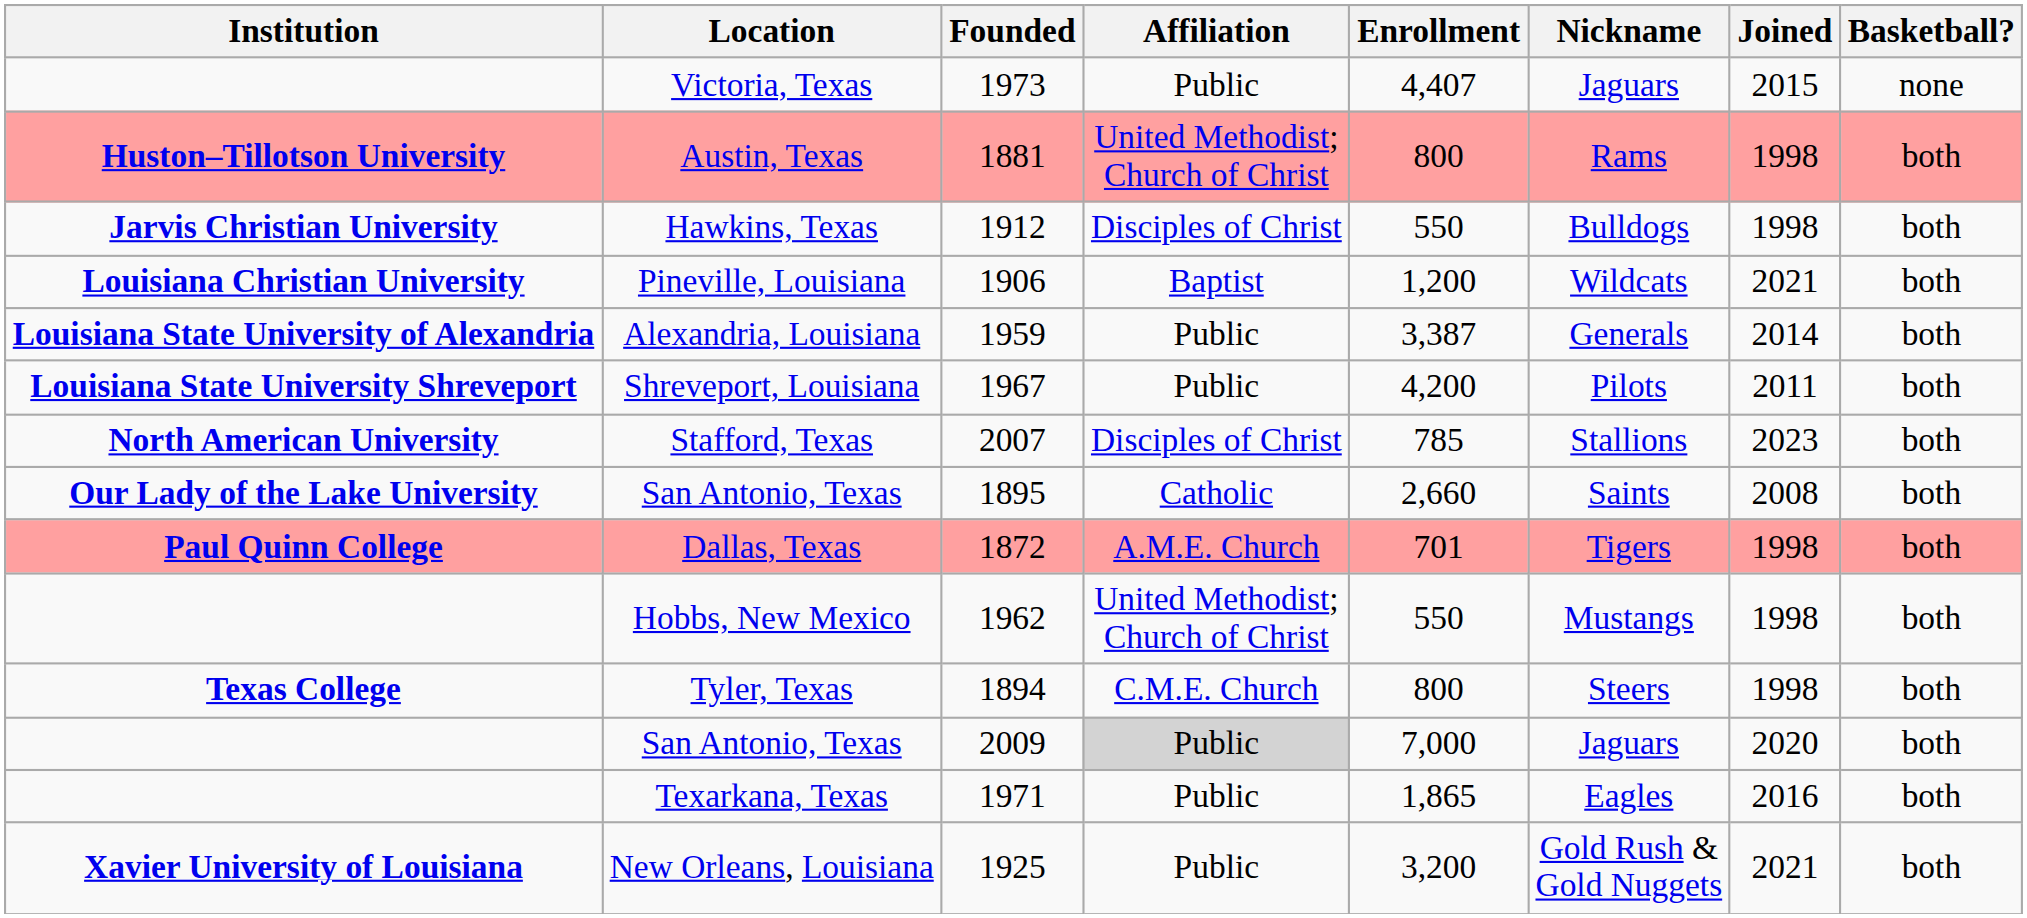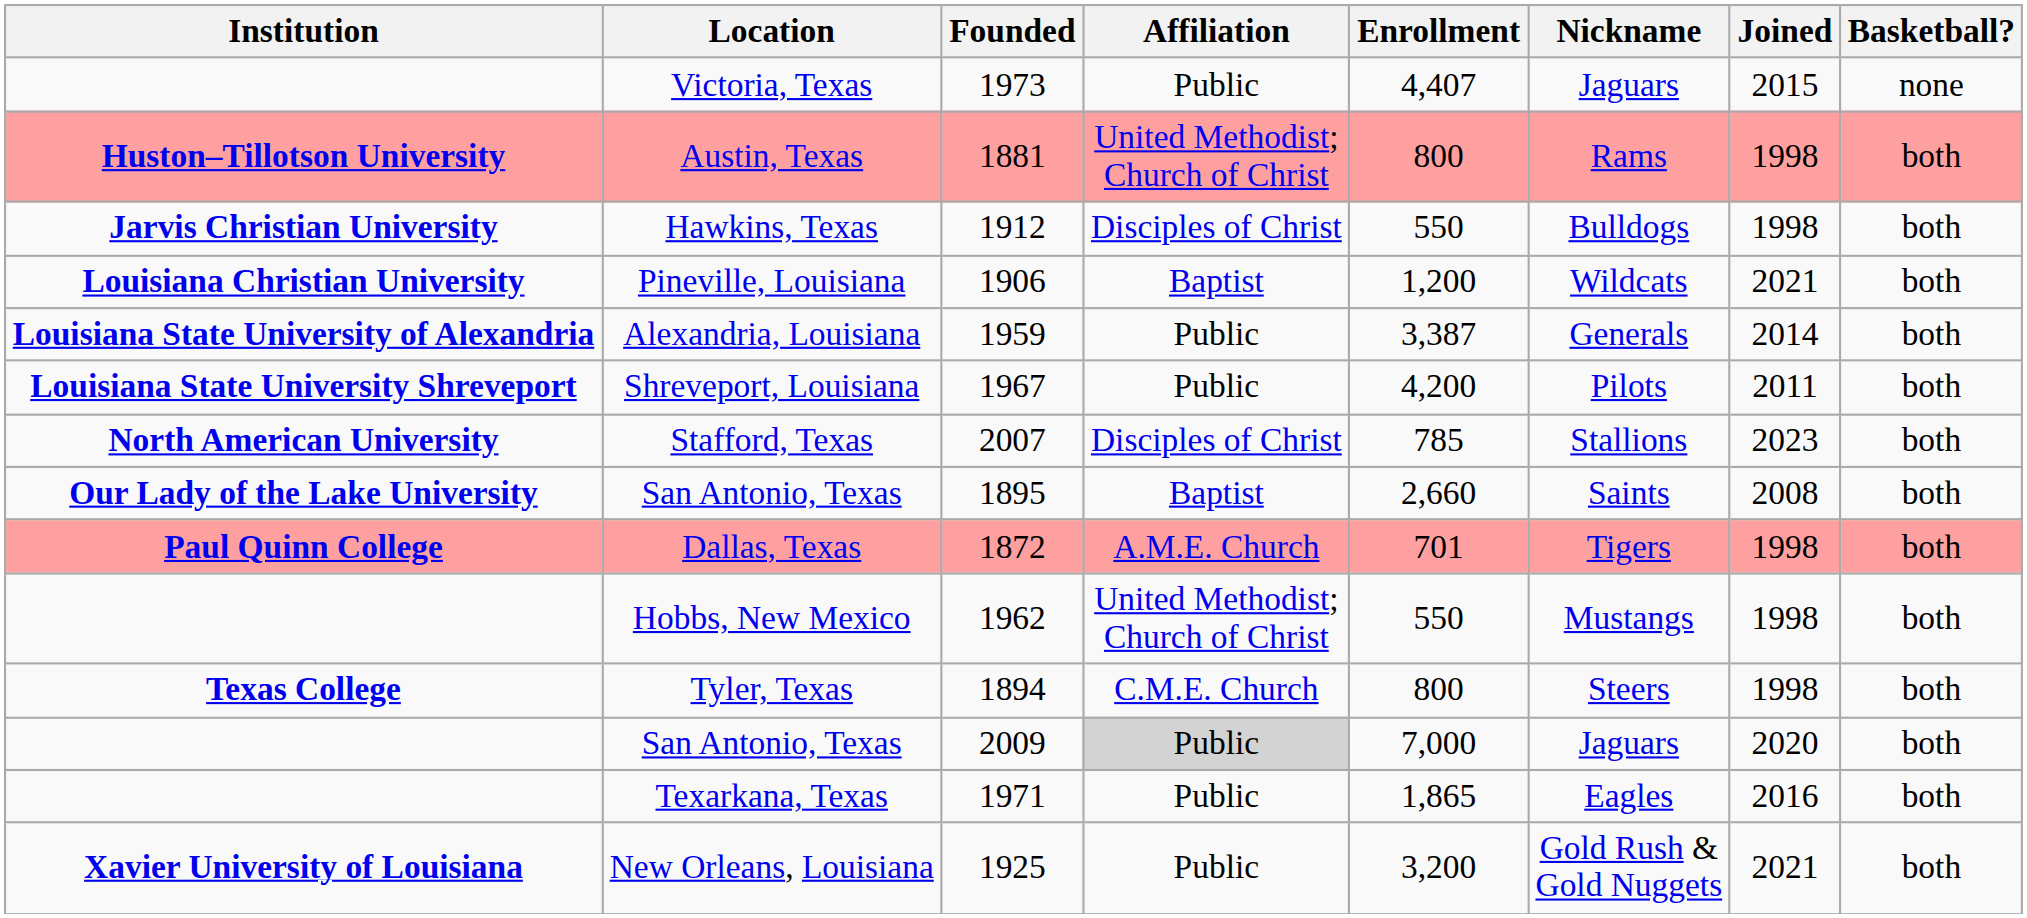 <table class="wikitable sortable" style="text-align:center">
 <tr>
 <th>Institution</th>
 <th>Location</th>
 <th>Founded</th>
 <th>Affiliation</th>
 <th>Enrollment</th>
 <th>Nickname</th>
 <th>Joined</th>
 <th>Basketball?</th>
 </tr>
 <tr>
 <td></td>
 <td><a href='#'>Victoria, Texas</a></td>
 <td>1973</td>
 <td>Public</td>
 <td>4,407</td>
 <td><a href='#'>Jaguars</a></td>
 <td>2015</td>
 <td>none</td>
 </tr>
 <tr bgcolor=ffa0a0>
 <td><strong><a href='#'>Huston–Tillotson University</a></strong></td>
 <td><a href='#'>Austin, Texas</a></td>
 <td>1881</td>
 <td><a href='#'>United Methodist</a>;<br><a href='#'>Church of Christ</a></td>
 <td>800</td>
 <td><a href='#'>Rams</a></td>
 <td>1998</td>
 <td>both</td>
 </tr>
 <tr>
 <td><strong><a href='#'>Jarvis Christian University</a></strong></td>
 <td><a href='#'>Hawkins, Texas</a></td>
 <td>1912</td>
 <td><a href='#'>Disciples of Christ</a></td>
 <td>550</td>
 <td><a href='#'>Bulldogs</a></td>
 <td>1998</td>
 <td>both</td>
 </tr>
 <tr>
 <td><strong><a href='#'>Louisiana Christian University</a></strong></td>
 <td><a href='#'>Pineville, Louisiana</a></td>
 <td>1906</td>
 <td><a href='#'>Baptist</a></td>
 <td>1,200</td>
 <td><a href='#'>Wildcats</a></td>
 <td>2021</td>
 <td>both</td>
 </tr>
 <tr>
 <td><strong><a href='#'>Louisiana State University of Alexandria</a></strong></td>
 <td><a href='#'>Alexandria, Louisiana</a></td>
 <td>1959</td>
 <td>Public</td>
 <td>3,387</td>
 <td><a href='#'>Generals</a></td>
 <td>2014</td>
 <td>both</td>
 </tr>
 <tr>
 <td><strong><a href='#'>Louisiana State University Shreveport</a></strong></td>
 <td><a href='#'>Shreveport, Louisiana</a></td>
 <td>1967</td>
 <td>Public</td>
 <td>4,200</td>
 <td><a href='#'>Pilots</a></td>
 <td>2011</td>
 <td>both</td>
 </tr>
 <tr>
 <td><strong><a href='#'>North American University</a></strong></td>
 <td><a href='#'>Stafford, Texas</a></td>
 <td>2007</td>
 <td><a href='#'>Disciples of Christ</a></td>
 <td>785</td>
 <td><a href='#'>Stallions</a></td>
 <td>2023</td>
 <td>both</td>
 </tr>
 <tr>
 <td><strong><a href='#'>Our Lady of the Lake University</a></strong></td>
 <td><a href='#'>San Antonio, Texas</a></td>
 <td>1895</td>
-<td><a href='#'>Catholic</a><br></td>
+<td><a href='#'>Baptist</a></td>
 <td>2,660</td>
 <td><a href='#'>Saints</a></td>
 <td>2008</td>
 <td>both</td>
 </tr>
 <tr bgcolor=ffa0a0>
 <td><strong><a href='#'>Paul Quinn College</a></strong></td>
 <td><a href='#'>Dallas, Texas</a></td>
 <td>1872</td>
 <td><a href='#'>A.M.E. Church</a></td>
 <td>701</td>
 <td><a href='#'>Tigers</a></td>
 <td>1998</td>
 <td>both</td>
 </tr>
 <tr>
 <td></td>
 <td><a href='#'>Hobbs, New Mexico</a></td>
 <td>1962</td>
 <td><a href='#'>United Methodist</a>;<br><a href='#'>Church of Christ</a></td>
 <td>550</td>
 <td><a href='#'>Mustangs</a></td>
 <td>1998</td>
 <td>both</td>
 </tr>
 <tr>
 <td><strong><a href='#'>Texas College</a></strong></td>
 <td><a href='#'>Tyler, Texas</a></td>
 <td>1894</td>
 <td><a href='#'>C.M.E. Church</a></td>
 <td>800</td>
 <td><a href='#'>Steers</a></td>
 <td>1998</td>
 <td>both</td>
 </tr>
 <tr>
 <td></td>
 <td><a href='#'>San Antonio, Texas</a></td>
 <td>2009</td>
 <td style="background: lightgrey;">Public</td>
 <td>7,000</td>
 <td><a href='#'>Jaguars</a></td>
 <td>2020</td>
 <td>both</td>
 </tr>
 <tr>
 <td></td>
 <td><a href='#'>Texarkana, Texas</a></td>
 <td>1971</td>
 <td>Public</td>
 <td>1,865</td>
 <td><a href='#'>Eagles</a></td>
 <td>2016</td>
 <td>both</td>
 </tr>
 <tr>
 <td><strong><a href='#'>Xavier University of Louisiana</a></strong></td>
 <td><a href='#'>New Orleans</a>, <a href='#'>Louisiana</a></td>
 <td>1925</td>
 <td>Public</td>
 <td>3,200</td>
 <td><a href='#'>Gold Rush</a> &<br><a href='#'>Gold Nuggets</a></td>
 <td>2021</td>
 <td>both</td>
 </tr>
 </table>
